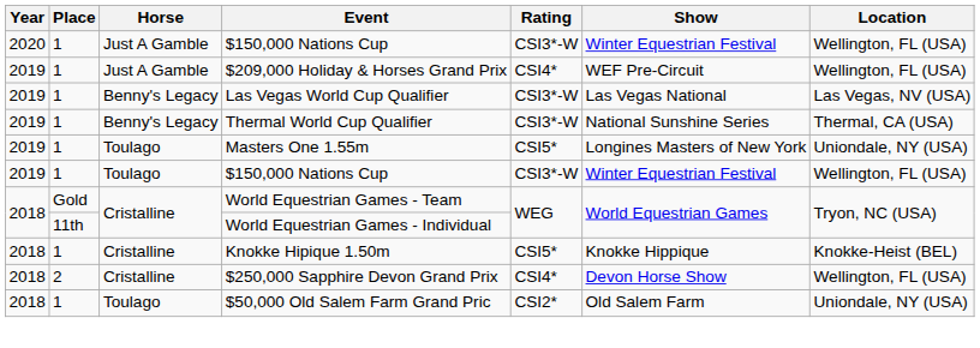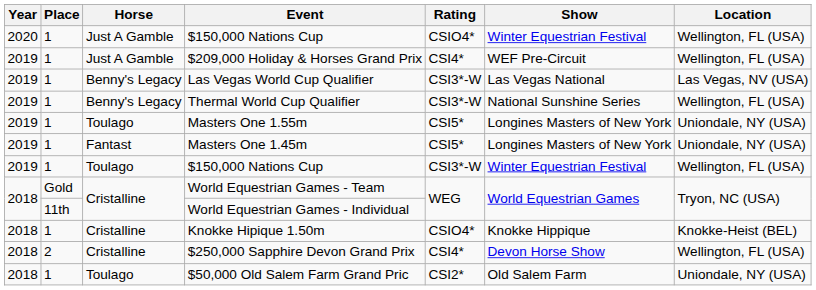 <table class="wikitable">
 <tr>
 <th>Year</th>
 <th>Place</th>
 <th>Horse</th>
 <th>Event</th>
 <th>Rating</th>
 <th>Show</th>
 <th>Location</th>
 </tr>
 <tr>
 <td>2020</td>
 <td>1</td>
 <td>Just A Gamble</td>
 <td>$150,000 Nations Cup</td>
-<td>CSI3*-W</td>
+<td>CSIO4*</td>
 <td><a href='#'>Winter Equestrian Festival</a></td>
 <td>Wellington, FL (USA)</td>
 </tr>
 <tr>
 <td>2019</td>
 <td>1</td>
 <td>Just A Gamble</td>
 <td>$209,000 Holiday & Horses Grand Prix</td>
 <td>CSI4*</td>
 <td>WEF Pre-Circuit</td>
 <td>Wellington, FL (USA)</td>
 </tr>
 <tr>
 <td>2019</td>
 <td>1</td>
 <td>Benny's Legacy</td>
 <td>Las Vegas World Cup Qualifier</td>
 <td>CSI3*-W</td>
 <td>Las Vegas National</td>
 <td>Las Vegas, NV (USA)</td>
 </tr>
 <tr>
 <td>2019</td>
 <td>1</td>
 <td>Benny's Legacy</td>
 <td>Thermal World Cup Qualifier</td>
 <td>CSI3*-W</td>
 <td>National Sunshine Series</td>
-<td>Thermal, CA (USA)</td>
+<td>Wellington, FL (USA)</td>
 </tr>
 <tr>
 <td>2019</td>
 <td>1</td>
 <td>Toulago</td>
 <td>Masters One 1.55m</td>
+<td>CSI5*</td>
+<td>Longines Masters of New York</td>
+<td>Uniondale, NY (USA)</td>
+</tr>
+<tr>
+<td>2019</td>
+<td>1</td>
+<td>Fantast</td>
+<td>Masters One 1.45m</td>
 <td>CSI5*</td>
 <td>Longines Masters of New York</td>
 <td>Uniondale, NY (USA)</td>
 </tr>
 <tr>
 <td>2019</td>
 <td>1</td>
 <td>Toulago</td>
 <td>$150,000 Nations Cup</td>
 <td>CSI3*-W</td>
 <td><a href='#'>Winter Equestrian Festival</a></td>
 <td>Wellington, FL (USA)</td>
 </tr>
 <tr>
 <td rowspan="2">2018</td>
 <td>Gold</td>
 <td rowspan="2">Cristalline</td>
 <td>World Equestrian Games - Team</td>
 <td rowspan="2">WEG</td>
 <td rowspan="2"><a href='#'>World Equestrian Games</a></td>
 <td rowspan="2">Tryon, NC (USA)</td>
 </tr>
 <tr>
 <td>11th</td>
 <td>World Equestrian Games - Individual</td>
 </tr>
 <tr>
 <td>2018</td>
 <td>1</td>
 <td>Cristalline</td>
 <td>Knokke Hipique 1.50m</td>
-<td>CSI5*</td>
+<td>CSIO4*</td>
 <td>Knokke Hippique</td>
 <td>Knokke-Heist (BEL)</td>
 </tr>
 <tr>
 <td>2018</td>
 <td>2</td>
 <td>Cristalline</td>
 <td>$250,000 Sapphire Devon Grand Prix</td>
 <td>CSI4*</td>
 <td><a href='#'>Devon Horse Show</a></td>
 <td>Wellington, FL (USA)</td>
 </tr>
 <tr>
 <td>2018</td>
 <td>1</td>
 <td>Toulago</td>
 <td>$50,000 Old Salem Farm Grand Pric</td>
 <td>CSI2*</td>
 <td>Old Salem Farm</td>
 <td>Uniondale, NY (USA)</td>
 </tr>
 </table>
